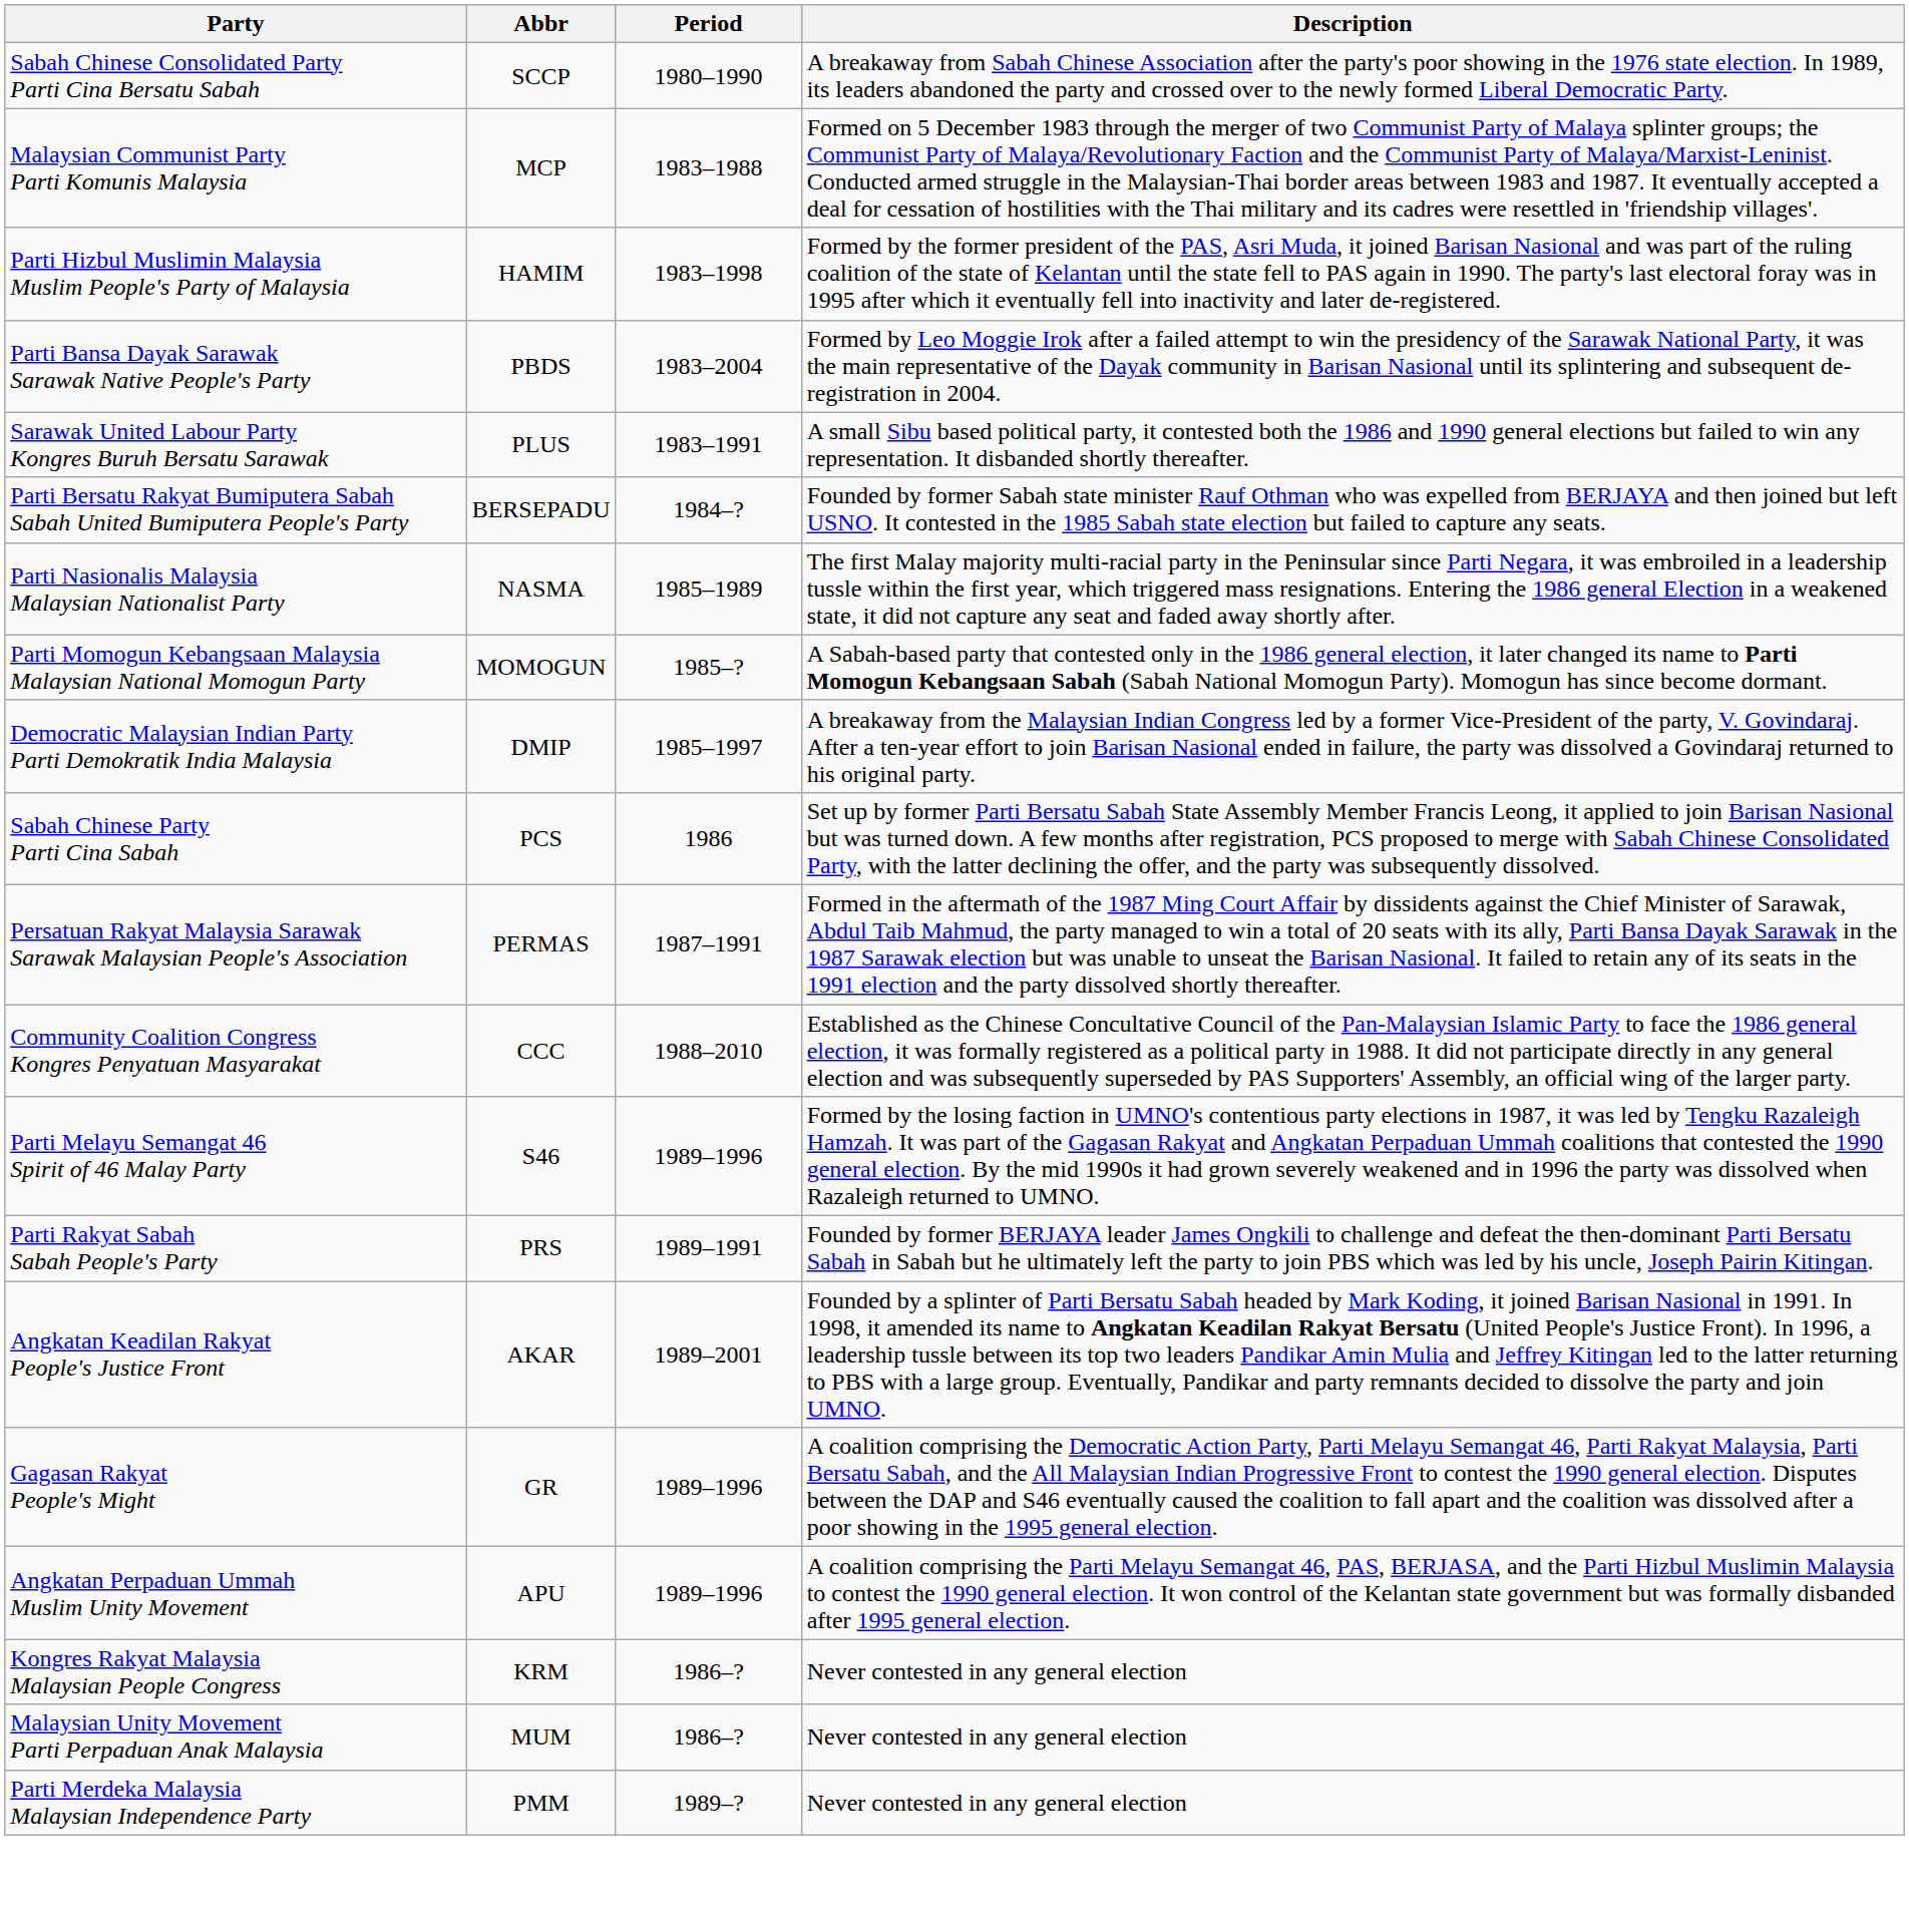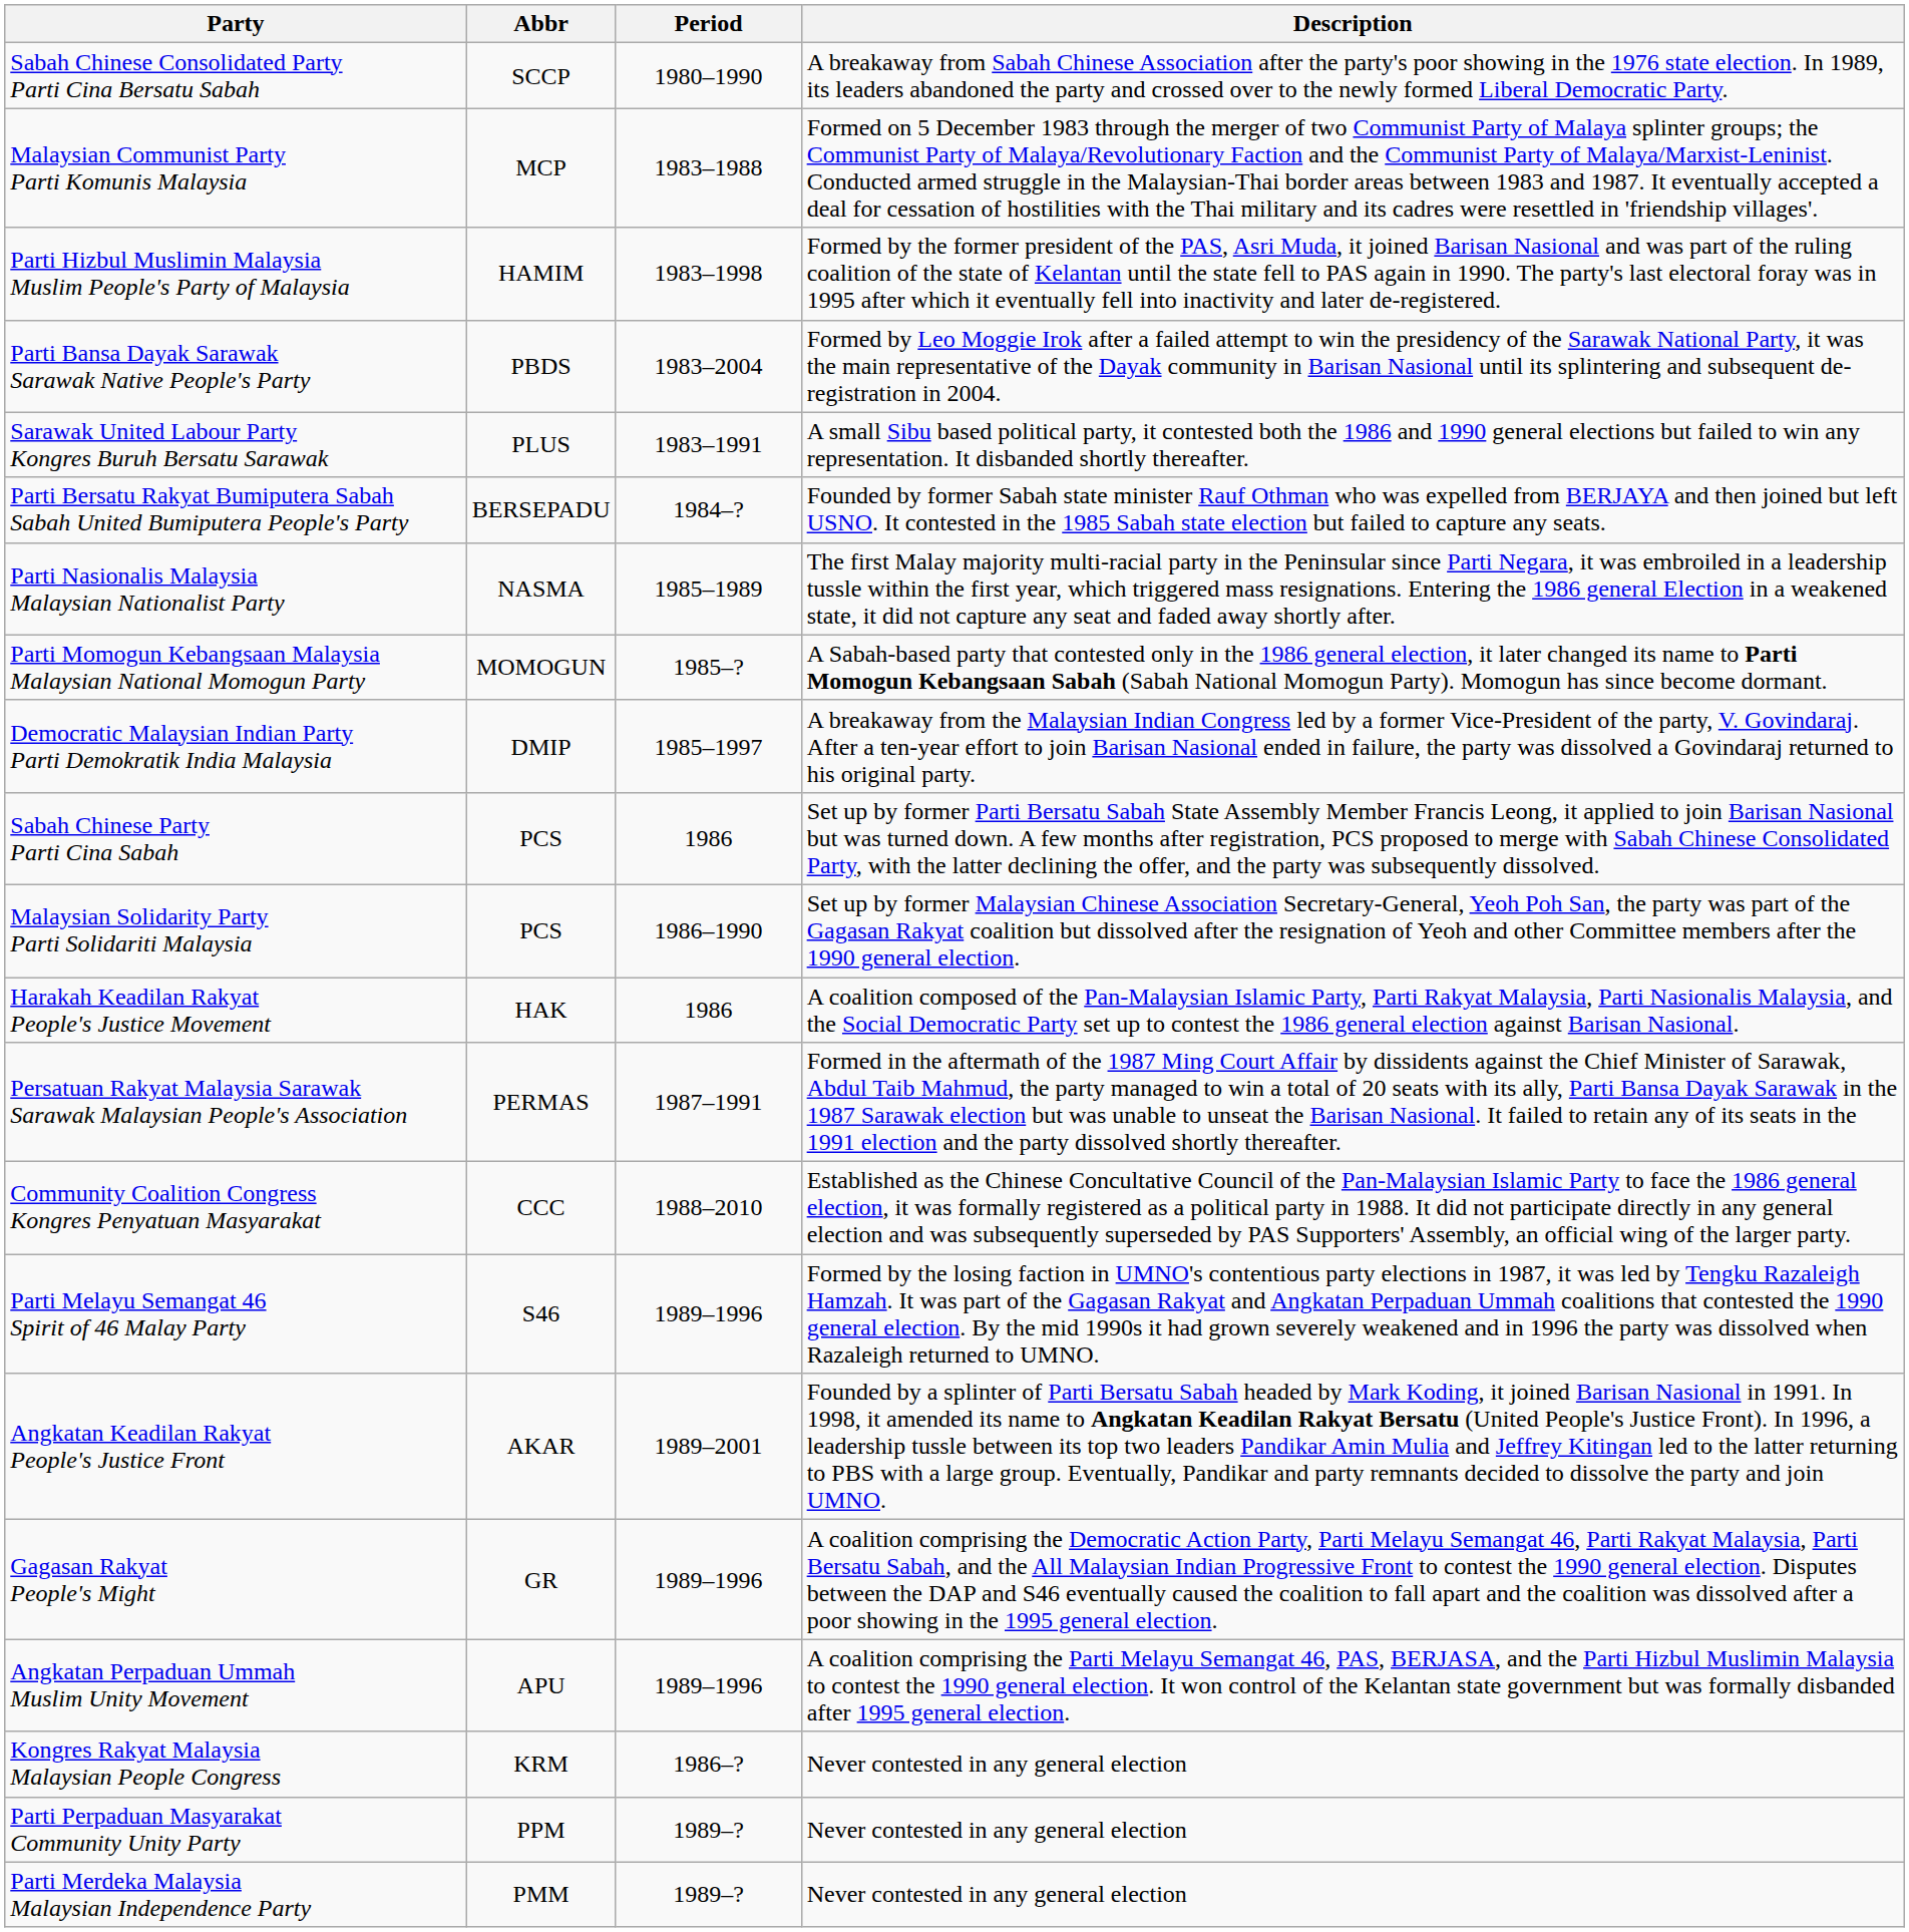 <table class="wikitable collapsible collapsed"  style="width:100%;">
 <tr>
 <th>Party</th>
 <th>Abbr</th>
 <th>Period</th>
 <th>Description</th>
 </tr>
 <tr>
 <td width="25%"><a href='#'>Sabah Chinese Consolidated Party</a><br><em>Parti Cina Bersatu Sabah</em></td>
 <td width="5%" style="text-align:center">SCCP</td>
 <td width="10%" style="text-align:center">1980–1990</td>
 <td width="60%">A breakaway from <a href='#'>Sabah Chinese Association</a> after the party's poor showing in the <a href='#'>1976 state election</a>. In 1989, its leaders abandoned the party and crossed over to the newly formed <a href='#'>Liberal Democratic Party</a>.</td>
 </tr>
 <tr>
 <td width="25%"><a href='#'>Malaysian Communist Party</a><br><em>Parti Komunis Malaysia</em></td>
 <td width="5%" style="text-align:center">MCP</td>
 <td width="10%" style="text-align:center">1983–1988</td>
 <td width="60%">Formed on 5 December 1983 through the merger of two <a href='#'>Communist Party of Malaya</a> splinter groups; the <a href='#'>Communist Party of Malaya/Revolutionary Faction</a> and the <a href='#'>Communist Party of Malaya/Marxist-Leninist</a>. Conducted armed struggle in the Malaysian-Thai border areas between 1983 and 1987. It eventually accepted a deal for cessation of hostilities with the Thai military and its cadres were resettled in 'friendship villages'.</td>
 </tr>
 <tr>
 <td width="25%"><a href='#'>Parti Hizbul Muslimin Malaysia</a><br><em>Muslim People's Party of Malaysia</em></td>
 <td width="5%" style="text-align:center">HAMIM</td>
 <td width="10%" style="text-align:center">1983–1998</td>
 <td width="60%">Formed by the former president of the <a href='#'>PAS</a>, <a href='#'>Asri Muda</a>, it joined <a href='#'>Barisan Nasional</a> and was part of the ruling coalition of the state of <a href='#'>Kelantan</a> until the state fell to PAS again in 1990. The party's last electoral foray was in 1995 after which it eventually fell into inactivity and later de-registered.</td>
 </tr>
 <tr>
 <td width="25%"><a href='#'>Parti Bansa Dayak Sarawak</a><br><em>Sarawak Native People's Party</em></td>
 <td width="5%" style="text-align:center">PBDS</td>
 <td width="10%" style="text-align:center">1983–2004</td>
 <td width="60%">Formed by <a href='#'>Leo Moggie Irok</a> after a failed attempt to win the presidency of the <a href='#'>Sarawak National Party</a>, it was the main representative of the <a href='#'>Dayak</a> community in <a href='#'>Barisan Nasional</a> until its splintering and subsequent de-registration in 2004.</td>
 </tr>
 <tr>
 <td width="25%"><a href='#'>Sarawak United Labour Party</a><br><em>Kongres Buruh Bersatu Sarawak</em></td>
 <td width="5%" style="text-align:center">PLUS</td>
 <td width="10%" style="text-align:center">1983–1991</td>
 <td width="60%">A small <a href='#'>Sibu</a> based political party, it contested both the <a href='#'>1986</a> and <a href='#'>1990</a> general elections but failed to win any representation. It disbanded shortly thereafter.</td>
 </tr>
 <tr>
 <td width="25%"><a href='#'>Parti Bersatu Rakyat Bumiputera Sabah</a><br><em>Sabah United Bumiputera People's Party</em></td>
 <td width="5%" style="text-align:center">BERSEPADU</td>
 <td width="10%" style="text-align:center">1984–?</td>
 <td width="60%">Founded by former Sabah state minister <a href='#'>Rauf Othman</a> who was expelled from <a href='#'>BERJAYA</a> and then joined but left <a href='#'>USNO</a>. It contested in the <a href='#'>1985 Sabah state election</a> but failed to capture any seats.</td>
 </tr>
 <tr>
 <td width="25%"><a href='#'>Parti Nasionalis Malaysia</a><br><em>Malaysian Nationalist Party</em></td>
 <td width="5%" style="text-align:center">NASMA</td>
 <td width="10%" style="text-align:center">1985–1989</td>
 <td width="60%">The first Malay majority multi-racial party in the Peninsular since <a href='#'>Parti Negara</a>, it was embroiled in a leadership tussle within the first year, which triggered mass resignations. Entering the <a href='#'>1986 general Election</a> in a weakened state, it did not capture any seat and faded away shortly after.</td>
 </tr>
 <tr>
 <td width="25%"><a href='#'>Parti Momogun Kebangsaan Malaysia</a><br><em>Malaysian National Momogun Party</em></td>
 <td width="5%" style="text-align:center">MOMOGUN</td>
 <td width="10%" style="text-align:center">1985–?</td>
 <td width="60%">A Sabah-based party that contested only in the <a href='#'>1986 general election</a>, it later changed its name to <strong>Parti Momogun Kebangsaan Sabah</strong> (Sabah National Momogun Party). Momogun has since become dormant.</td>
 </tr>
 <tr>
 <td width="25%"><a href='#'>Democratic Malaysian Indian Party</a><br><em>Parti Demokratik India Malaysia</em></td>
 <td width="5%" style="text-align:center">DMIP</td>
 <td width="10%" style="text-align:center">1985–1997</td>
 <td width="60%">A breakaway from the <a href='#'>Malaysian Indian Congress</a> led by a former Vice-President of the party, <a href='#'>V. Govindaraj</a>. After a ten-year effort to join <a href='#'>Barisan Nasional</a> ended in failure, the party was dissolved a Govindaraj returned to his original party.</td>
 </tr>
 <tr>
 <td width="25%"><a href='#'>Sabah Chinese Party</a><br><em>Parti Cina Sabah</em></td>
 <td width="5%" style="text-align:center">PCS</td>
 <td width="10%" style="text-align:center">1986</td>
 <td width="60%">Set up by former <a href='#'>Parti Bersatu Sabah</a> State Assembly Member Francis Leong, it applied to join <a href='#'>Barisan Nasional</a> but was turned down. A few months after registration, PCS proposed to merge with <a href='#'>Sabah Chinese Consolidated Party</a>, with the latter declining the offer, and the party was subsequently dissolved.</td>
 </tr>
 <tr>
+<td width="25%"><a href='#'>Malaysian Solidarity Party</a><br><em>Parti Solidariti Malaysia</em></td>
+<td width="5%" style="text-align:center">PCS</td>
+<td width="10%" style="text-align:center">1986–1990</td>
+<td width="60%">Set up by former <a href='#'>Malaysian Chinese Association</a> Secretary-General, <a href='#'>Yeoh Poh San</a>, the party was part of the <a href='#'>Gagasan Rakyat</a> coalition but dissolved after the resignation of Yeoh and other Committee members after the <a href='#'>1990 general election</a>.</td>
+</tr>
+<tr>
+<td width="25%"><a href='#'>Harakah Keadilan Rakyat</a><br><em>People's Justice Movement</em></td>
+<td width="5%" style="text-align:center">HAK</td>
+<td width="10%" style="text-align:center">1986</td>
+<td width="60%">A coalition composed of the <a href='#'>Pan-Malaysian Islamic Party</a>, <a href='#'>Parti Rakyat Malaysia</a>, <a href='#'>Parti Nasionalis Malaysia</a>, and the <a href='#'>Social Democratic Party</a> set up to contest the <a href='#'>1986 general election</a> against <a href='#'>Barisan Nasional</a>.</td>
+</tr>
+<tr>
 <td width="25%"><a href='#'>Persatuan Rakyat Malaysia Sarawak</a><br><em>Sarawak Malaysian People's Association</em></td>
 <td width="5%" style="text-align:center">PERMAS</td>
 <td width="10%" style="text-align:center">1987–1991</td>
 <td width="60%">Formed in the aftermath of the <a href='#'>1987 Ming Court Affair</a> by dissidents against the Chief Minister of Sarawak, <a href='#'>Abdul Taib Mahmud</a>, the party managed to win a total of 20 seats with its ally, <a href='#'>Parti Bansa Dayak Sarawak</a> in the <a href='#'>1987 Sarawak election</a> but was unable to unseat the <a href='#'>Barisan Nasional</a>. It failed to retain any of its seats in the <a href='#'>1991 election</a> and the party dissolved shortly thereafter.</td>
 </tr>
 <tr>
 <td width="25%"><a href='#'>Community Coalition Congress</a><br><em>Kongres Penyatuan Masyarakat</em></td>
 <td width="5%" style="text-align:center">CCC</td>
 <td width="10%" style="text-align:center">1988–2010</td>
 <td width="60%">Established as the Chinese Concultative Council of the <a href='#'>Pan-Malaysian Islamic Party</a> to face the <a href='#'>1986 general election</a>, it was formally registered as a political party in 1988. It did not participate directly in any general election and was subsequently superseded by PAS Supporters' Assembly, an official wing of the larger party.</td>
 </tr>
 <tr>
 <td width="25%"><a href='#'>Parti Melayu Semangat 46</a><br><em>Spirit of 46 Malay Party</em></td>
 <td width="5%" style="text-align:center">S46</td>
 <td width="10%" style="text-align:center">1989–1996</td>
 <td width="60%">Formed by the losing faction in <a href='#'>UMNO</a>'s contentious party elections in 1987, it was led by <a href='#'>Tengku Razaleigh Hamzah</a>. It was part of the <a href='#'>Gagasan Rakyat</a> and <a href='#'>Angkatan Perpaduan Ummah</a> coalitions that contested the <a href='#'>1990 general election</a>. By the mid 1990s it had grown severely weakened and in 1996 the party was dissolved when Razaleigh returned to UMNO.</td>
-</tr>
-<tr>
-<td width="25%"><a href='#'>Parti Rakyat Sabah</a><br><em>Sabah People's Party</em></td>
-<td width="5%" style="text-align:center">PRS</td>
-<td width="10%" style="text-align:center">1989–1991</td>
-<td width="60%">Founded by former <a href='#'>BERJAYA</a> leader <a href='#'>James Ongkili</a> to challenge and defeat the then-dominant <a href='#'>Parti Bersatu Sabah</a> in Sabah but he ultimately left the party to join PBS which was led by his uncle, <a href='#'>Joseph Pairin Kitingan</a>.</td>
 </tr>
 <tr>
 <td width="25%"><a href='#'>Angkatan Keadilan Rakyat</a><br><em>People's Justice Front</em></td>
 <td width="5%" style="text-align:center">AKAR</td>
 <td width="10%" style="text-align:center">1989–2001</td>
 <td width="60%">Founded by a splinter of <a href='#'>Parti Bersatu Sabah</a> headed by <a href='#'>Mark Koding</a>, it joined <a href='#'>Barisan Nasional</a> in 1991. In 1998, it amended its name to <strong>Angkatan Keadilan Rakyat Bersatu</strong> (United People's Justice Front). In 1996, a leadership tussle between its top two leaders <a href='#'>Pandikar Amin Mulia</a> and <a href='#'>Jeffrey Kitingan</a> led to the latter returning to PBS with a large group. Eventually, Pandikar and party remnants decided to dissolve the party and join <a href='#'>UMNO</a>.</td>
 </tr>
 <tr>
 <td width="25%"><a href='#'>Gagasan Rakyat</a><br><em>People's Might</em></td>
 <td width="5%" style="text-align:center">GR</td>
 <td width="10%" style="text-align:center">1989–1996</td>
 <td width="60%">A coalition comprising the <a href='#'>Democratic Action Party</a>, <a href='#'>Parti Melayu Semangat 46</a>, <a href='#'>Parti Rakyat Malaysia</a>, <a href='#'>Parti Bersatu Sabah</a>, and the <a href='#'>All Malaysian Indian Progressive Front</a> to contest the <a href='#'>1990 general election</a>. Disputes between the DAP and S46 eventually caused the coalition to fall apart and the coalition was dissolved after a poor showing in the <a href='#'>1995 general election</a>.</td>
 </tr>
 <tr>
 <td width="25%"><a href='#'>Angkatan Perpaduan Ummah</a><br><em>Muslim Unity Movement</em></td>
 <td width="5%" style="text-align:center">APU</td>
 <td width="10%" style="text-align:center">1989–1996</td>
 <td width="60%">A coalition comprising the <a href='#'>Parti Melayu Semangat 46</a>, <a href='#'>PAS</a>, <a href='#'>BERJASA</a>, and the <a href='#'>Parti Hizbul Muslimin Malaysia</a> to contest the <a href='#'>1990 general election</a>. It won control of the Kelantan state government but was formally disbanded after <a href='#'>1995 general election</a>.</td>
 </tr>
 <tr>
 <td width="25%"><a href='#'>Kongres Rakyat Malaysia</a><br><em>Malaysian People Congress</em></td>
 <td width="5%" style="text-align:center">KRM</td>
 <td width="10%" style="text-align:center">1986–?</td>
 <td width="60%">Never contested in any general election</td>
 </tr>
 <tr>
-<td width="25%"><a href='#'>Malaysian Unity Movement</a><br><em>Parti Perpaduan Anak Malaysia</em></td>
-<td width="5%" style="text-align:center">MUM</td>
-<td width="10%" style="text-align:center">1986–?</td>
+<td width="25%"><a href='#'>Parti Perpaduan Masyarakat</a><br><em>Community Unity Party</em></td>
+<td width="5%" style="text-align:center">PPM</td>
+<td width="10%" style="text-align:center">1989–?</td>
 <td width="60%">Never contested in any general election</td>
 </tr>
 <tr>
 <td width="25%"><a href='#'>Parti Merdeka Malaysia</a><br><em>Malaysian Independence Party</em></td>
 <td width="5%" style="text-align:center">PMM</td>
 <td width="10%" style="text-align:center">1989–?</td>
 <td width="60%">Never contested in any general election</td>
 </tr>
 </table>
